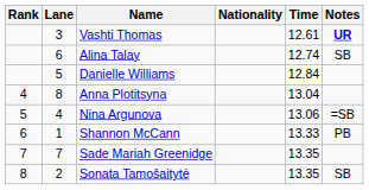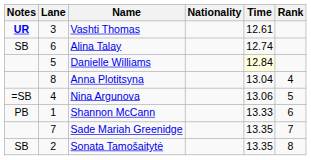 <table class="wikitable sortable" style="text-align:center">
 <tr>
-<th>Rank</th>
+<th>Notes</th>
 <th>Lane</th>
 <th>Name</th>
 <th>Nationality</th>
 <th>Time</th>
-<th>Notes</th>
+<th>Rank</th>
 </tr>
 <tr>
-<td></td>
+<td><strong><a href='#'>UR</a></strong></td>
 <td>3</td>
 <td align=left><a href='#'>Vashti Thomas</a></td>
 <td align=left></td>
 <td>12.61</td>
-<td><strong><a href='#'>UR</a></strong></td>
+<td></td>
 </tr>
 <tr>
-<td></td>
+<td>SB</td>
 <td>6</td>
 <td align=left><a href='#'>Alina Talay</a></td>
 <td align=left></td>
 <td>12.74</td>
-<td>SB</td>
+<td></td>
 </tr>
 <tr>
 <td></td>
 <td>5</td>
 <td align=left><a href='#'>Danielle Williams</a></td>
 <td align=left></td>
 <td style="background: lightyellow;">12.84</td>
 <td></td>
 </tr>
 <tr>
-<td>4</td>
+<td></td>
 <td>8</td>
 <td align=left><a href='#'>Anna Plotitsyna</a></td>
 <td align=left></td>
 <td>13.04</td>
-<td></td>
+<td>4</td>
 </tr>
 <tr>
-<td>5</td>
+<td>=SB</td>
 <td>4</td>
 <td align=left><a href='#'>Nina Argunova</a></td>
 <td align=left></td>
 <td>13.06</td>
-<td>=SB</td>
+<td>5</td>
 </tr>
 <tr>
-<td>6</td>
+<td>PB</td>
 <td>1</td>
 <td align=left><a href='#'>Shannon McCann</a></td>
 <td align=left></td>
 <td>13.33</td>
-<td>PB</td>
+<td>6</td>
 </tr>
 <tr>
-<td>7</td>
+<td></td>
 <td>7</td>
 <td align=left><a href='#'>Sade Mariah Greenidge</a></td>
 <td align=left></td>
 <td>13.35</td>
-<td></td>
+<td>7</td>
 </tr>
 <tr>
-<td>8</td>
+<td>SB</td>
 <td>2</td>
 <td align=left><a href='#'>Sonata Tamošaitytė</a></td>
 <td align=left></td>
 <td>13.35</td>
-<td>SB</td>
+<td>8</td>
 </tr>
 </table>
